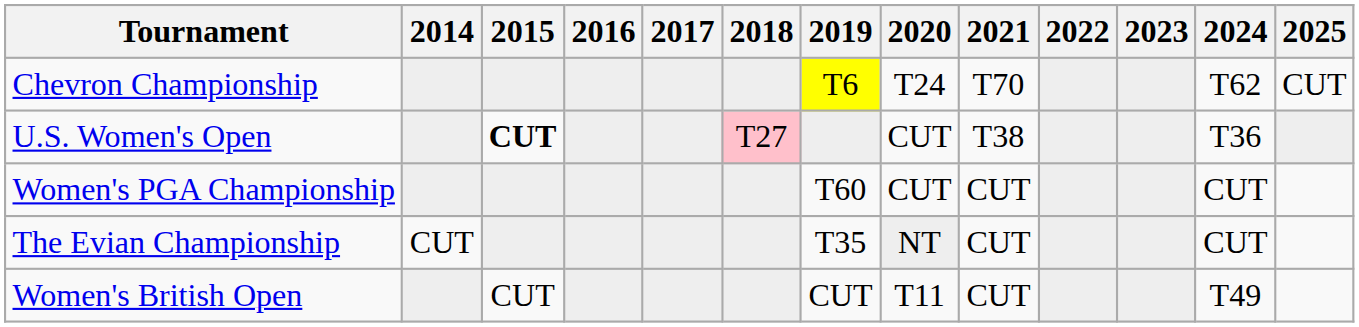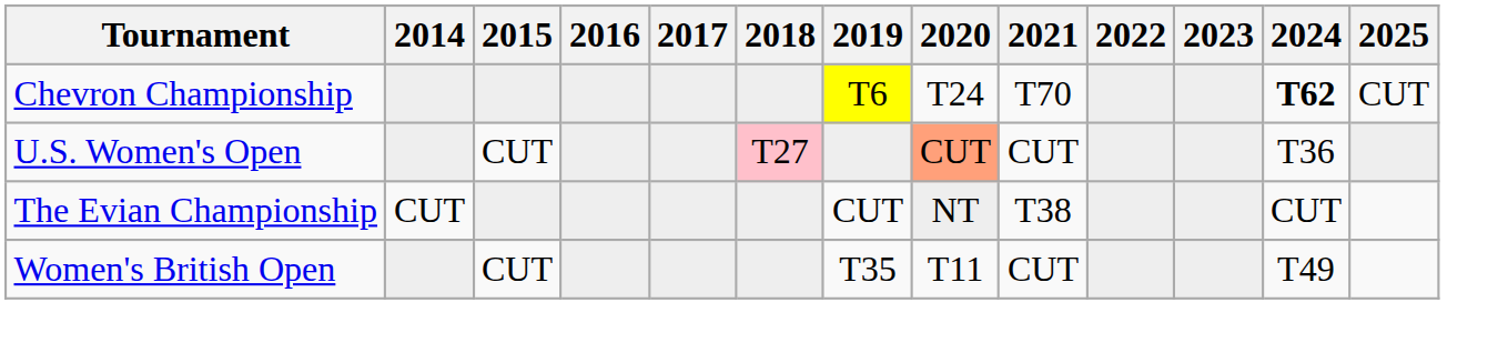 <table class="wikitable" style="font-size:95%;text-align:center;">
 <tr>
 <th>Tournament</th>
 <th>2014</th>
 <th>2015</th>
 <th>2016</th>
 <th>2017</th>
 <th>2018</th>
 <th>2019</th>
 <th>2020</th>
 <th>2021</th>
 <th>2022</th>
 <th>2023</th>
 <th>2024</th>
 <th>2025</th>
 </tr>
 <tr>
 <td align=left><a href='#'>Chevron Championship</a></td>
 <td style="background:#eeeeee;"></td>
 <td style="background:#eeeeee;"></td>
 <td style="background:#eeeeee;"></td>
 <td style="background:#eeeeee;"></td>
 <td style="background:#eeeeee;"></td>
 <td style="background:yellow;">T6</td>
 <td>T24</td>
 <td>T70</td>
 <td style="background:#eeeeee;"></td>
 <td style="background:#eeeeee;"></td>
-<td>T62</td>
+<td><strong>T62</strong></td>
 <td>CUT</td>
 </tr>
 <tr>
 <td align=left><a href='#'>U.S. Women's Open</a></td>
 <td style="background:#eeeeee;"></td>
-<td><strong>CUT</strong></td>
+<td>CUT</td>
 <td style="background:#eeeeee;"></td>
 <td style="background:#eeeeee;"></td>
 <td style="background: pink;">T27</td>
 <td style="background:#eeeeee;"></td>
+<td style="background: lightsalmon;">CUT</td>
 <td>CUT</td>
-<td>T38</td>
 <td style="background:#eeeeee;"></td>
 <td style="background:#eeeeee;"></td>
 <td>T36</td>
 <td style="background:#eeeeee;"></td>
-</tr>
-<tr>
-<td align=left><a href='#'>Women's PGA Championship</a></td>
-<td style="background:#eeeeee;"></td>
-<td style="background:#eeeeee;"></td>
-<td style="background:#eeeeee;"></td>
-<td style="background:#eeeeee;"></td>
-<td style="background:#eeeeee;"></td>
-<td>T60</td>
-<td>CUT</td>
-<td>CUT</td>
-<td style="background:#eeeeee;"></td>
-<td style="background:#eeeeee;"></td>
-<td>CUT</td>
-<td></td>
 </tr>
 <tr>
 <td align=left><a href='#'>The Evian Championship</a></td>
 <td>CUT</td>
 <td style="background:#eeeeee;"></td>
 <td style="background:#eeeeee;"></td>
 <td style="background:#eeeeee;"></td>
 <td style="background:#eeeeee;"></td>
-<td>T35</td>
+<td>CUT</td>
 <td style="background:#eeeeee;">NT</td>
-<td>CUT</td>
+<td>T38</td>
 <td style="background:#eeeeee;"></td>
 <td style="background:#eeeeee;"></td>
 <td>CUT</td>
 <td></td>
 </tr>
 <tr>
 <td align=left><a href='#'>Women's British Open</a></td>
 <td style="background:#eeeeee;"></td>
 <td>CUT</td>
 <td style="background:#eeeeee;"></td>
 <td style="background:#eeeeee;"></td>
 <td style="background:#eeeeee;"></td>
-<td>CUT</td>
+<td>T35</td>
 <td>T11</td>
 <td>CUT</td>
 <td style="background:#eeeeee;"></td>
 <td style="background:#eeeeee;"></td>
 <td>T49</td>
 <td></td>
 </tr>
 </table>
